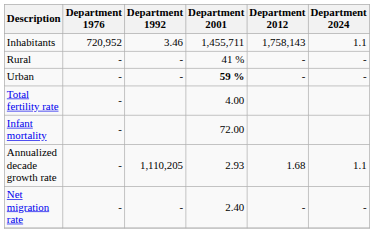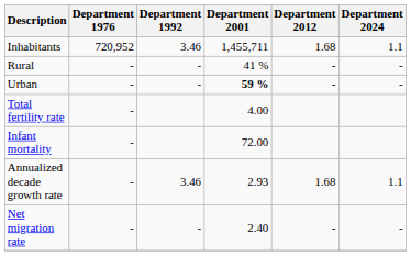 <table class="wikitable" border="1" style="width:30%;" border="1">
 <tr bgcolor=silver>
 <th><strong>Description</strong></th>
 <th><strong>Department 1976</strong></th>
 <th><strong>Department 1992</strong></th>
 <th><strong>Department 2001</strong></th>
 <th><strong>Department 2012</strong></th>
 <th><strong>Department 2024</strong></th>
 </tr>
 <tr>
 <td>Inhabitants</td>
 <td align="right">720,952</td>
 <td align="right">3.46</td>
 <td align="right">1,455,711</td>
-<td align="right">1,758,143</td>
+<td align="right">1.68</td>
 <td align="right">1.1</td>
 </tr>
 <tr>
 <td>Rural</td>
 <td align="right">-</td>
 <td align="right">-</td>
 <td align="right">41 %</td>
 <td align="right">-</td>
 <td align="right">-</td>
 </tr>
 <tr>
 <td>Urban</td>
 <td align="right">-</td>
 <td align="right">-</td>
 <td align="right"><strong>59 %</strong></td>
 <td align="right">-</td>
 <td align="right">-</td>
 </tr>
 <tr>
 <td><a href='#'>Total fertility rate</a></td>
 <td align="right">-</td>
 <td align="right"></td>
 <td align="right">4.00</td>
 <td align="right"></td>
 <td align="right"></td>
 </tr>
 <tr>
 <td><a href='#'>Infant mortality</a></td>
 <td align="right">-</td>
 <td align="right"></td>
 <td align="right">72.00</td>
 <td align="right"></td>
 <td align="right"></td>
 </tr>
 <tr>
 <td>Annualized<br>decade growth rate</td>
 <td align="right">-</td>
-<td align="right">1,110,205</td>
+<td align="right">3.46</td>
 <td align="right">2.93</td>
 <td align="right">1.68</td>
 <td align="right">1.1</td>
 </tr>
 <tr>
 <td><a href='#'>Net migration rate</a></td>
 <td align="right">-</td>
 <td align="right">-</td>
 <td align="right">2.40</td>
 <td align="right">-</td>
 <td align="right">-</td>
 </tr>
 <tr>
 </tr>
 </table>
